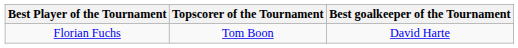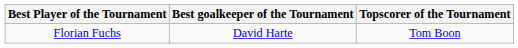 <table class="wikitable" style="text-align:center; margin:auto;">
 <tr>
 <th>Best Player of the Tournament</th>
+<th>Best goalkeeper of the Tournament</th>
 <th>Topscorer of the Tournament</th>
-<th>Best goalkeeper of the Tournament</th>
 </tr>
 <tr>
 <td> <a href='#'>Florian Fuchs</a></td>
+<td> <a href='#'>David Harte</a></td>
 <td> <a href='#'>Tom Boon</a></td>
-<td> <a href='#'>David Harte</a></td>
 </tr>
 </table>
